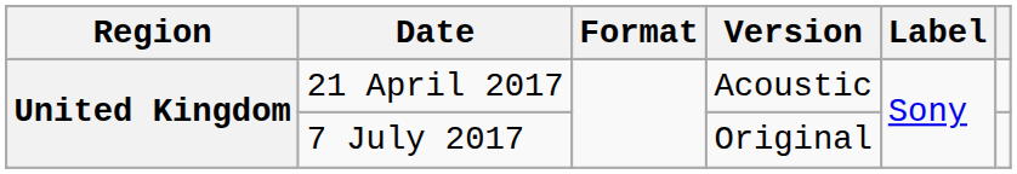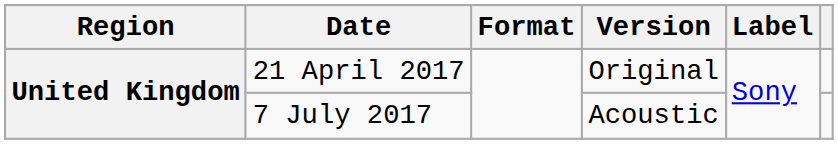 <table class="wikitable plainrowheaders">
 <tr>
 <th scope="col">Region</th>
 <th scope="col">Date</th>
 <th scope="col">Format</th>
 <th scope="col">Version</th>
 <th scope="col">Label</th>
 <th scope="col"></th>
 </tr>
 <tr>
 <th rowspan="2" scope="row">United Kingdom</th>
 <td>21 April 2017</td>
 <td rowspan="2"></td>
-<td>Acoustic</td>
+<td>Original</td>
 <td rowspan="2"><a href='#'>Sony</a></td>
 <td align="center"></td>
 </tr>
 <tr>
 <td>7 July 2017</td>
-<td>Original</td>
+<td>Acoustic</td>
 <td align="center"></td>
 </tr>
 </table>
